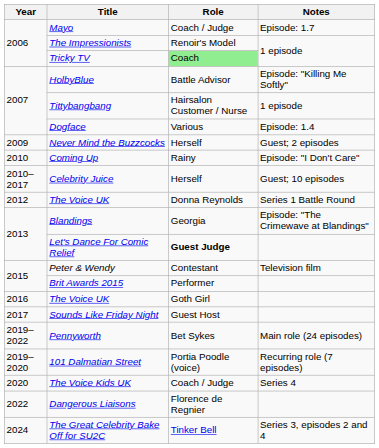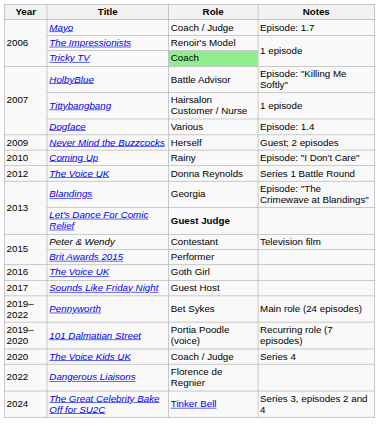 <table class="wikitable sortable">
 <tr>
 <th>Year</th>
 <th>Title</th>
 <th>Role</th>
 <th>Notes</th>
 </tr>
 <tr>
 <td rowspan="3">2006</td>
 <td><em><a href='#'>Mayo</a></em></td>
 <td>Coach / Judge</td>
 <td>Episode: 1.7</td>
 </tr>
 <tr>
 <td><a href='#'><em>The Impressionists</em></a></td>
 <td>Renoir's Model</td>
 <td rowspan="2">1 episode</td>
 </tr>
 <tr>
 <td><em><a href='#'>Tricky TV</a></em></td>
 <td style="background: lightgreen;">Coach</td>
 </tr>
 <tr>
 <td rowspan="3">2007</td>
 <td><em><a href='#'>HolbyBlue</a></em></td>
 <td>Battle Advisor</td>
 <td>Episode: "Killing Me Softly"</td>
 </tr>
 <tr>
 <td><em><a href='#'>Tittybangbang</a></em></td>
 <td>Hairsalon Customer  / Nurse</td>
 <td>1 episode</td>
 </tr>
 <tr>
 <td><em><a href='#'>Dogface</a></em></td>
 <td>Various</td>
 <td>Episode: 1.4</td>
 </tr>
 <tr>
 <td>2009</td>
 <td rowspan="2"><em><a href='#'>Never Mind the Buzzcocks</a></em></td>
 <td rowspan="2">Herself</td>
 <td rowspan="2">Guest; 2 episodes</td>
 </tr>
 <tr>
 <td rowspan="2">2010</td>
 </tr>
 <tr>
 <td><em><a href='#'>Coming Up</a></em></td>
 <td>Rainy</td>
 <td>Episode: "I Don't Care"</td>
-</tr>
-<tr>
-<td>2010–2017</td>
-<td><em><a href='#'>Celebrity Juice</a></em></td>
-<td>Herself</td>
-<td>Guest; 10 episodes</td>
 </tr>
 <tr>
 <td>2012</td>
 <td><em><a href='#'>The Voice UK</a></em></td>
 <td>Donna Reynolds</td>
 <td>Series 1 Battle Round</td>
 </tr>
 <tr>
 <td rowspan="2">2013</td>
 <td><em><a href='#'>Blandings</a></em></td>
 <td>Georgia</td>
 <td>Episode: "The Crimewave at Blandings"</td>
 </tr>
 <tr>
 <td><em><a href='#'>Let's Dance For Comic Relief</a></em></td>
 <td><strong>Guest Judge</strong></td>
 <td></td>
 </tr>
 <tr>
 <td rowspan="2">2015</td>
 <td><em>Peter & Wendy</em></td>
 <td>Contestant</td>
 <td>Television film</td>
 </tr>
 <tr>
 <td><em><a href='#'>Brit Awards 2015</a></em></td>
 <td>Performer</td>
 <td></td>
 </tr>
 <tr>
 <td>2016</td>
 <td><em><a href='#'>The Voice UK</a></em></td>
 <td>Goth Girl</td>
 <td></td>
 </tr>
 <tr>
 <td>2017</td>
 <td><em><a href='#'>Sounds Like Friday Night</a></em></td>
 <td>Guest Host</td>
 <td></td>
 </tr>
 <tr>
 <td>2019–2022</td>
 <td><em><a href='#'>Pennyworth</a></em></td>
 <td>Bet Sykes</td>
 <td>Main role (24 episodes)</td>
 </tr>
 <tr>
 <td>2019–2020</td>
 <td><em><a href='#'>101 Dalmatian Street</a></em></td>
 <td>Portia Poodle (voice)</td>
 <td>Recurring role (7 episodes)</td>
 </tr>
 <tr>
 <td>2020</td>
 <td><em><a href='#'>The Voice Kids UK</a></em></td>
 <td>Coach / Judge</td>
 <td>Series 4</td>
 </tr>
 <tr>
 <td>2022</td>
 <td><a href='#'><em>Dangerous Liaisons</em></a></td>
 <td>Florence de Regnier</td>
 <td></td>
 </tr>
 <tr>
 <td>2024</td>
 <td><a href='#'><em>The Great Celebrity Bake Off for SU2C</em></a></td>
 <td><a href='#'>Tinker Bell</a></td>
 <td>Series 3, episodes 2 and 4</td>
 </tr>
 </table>
